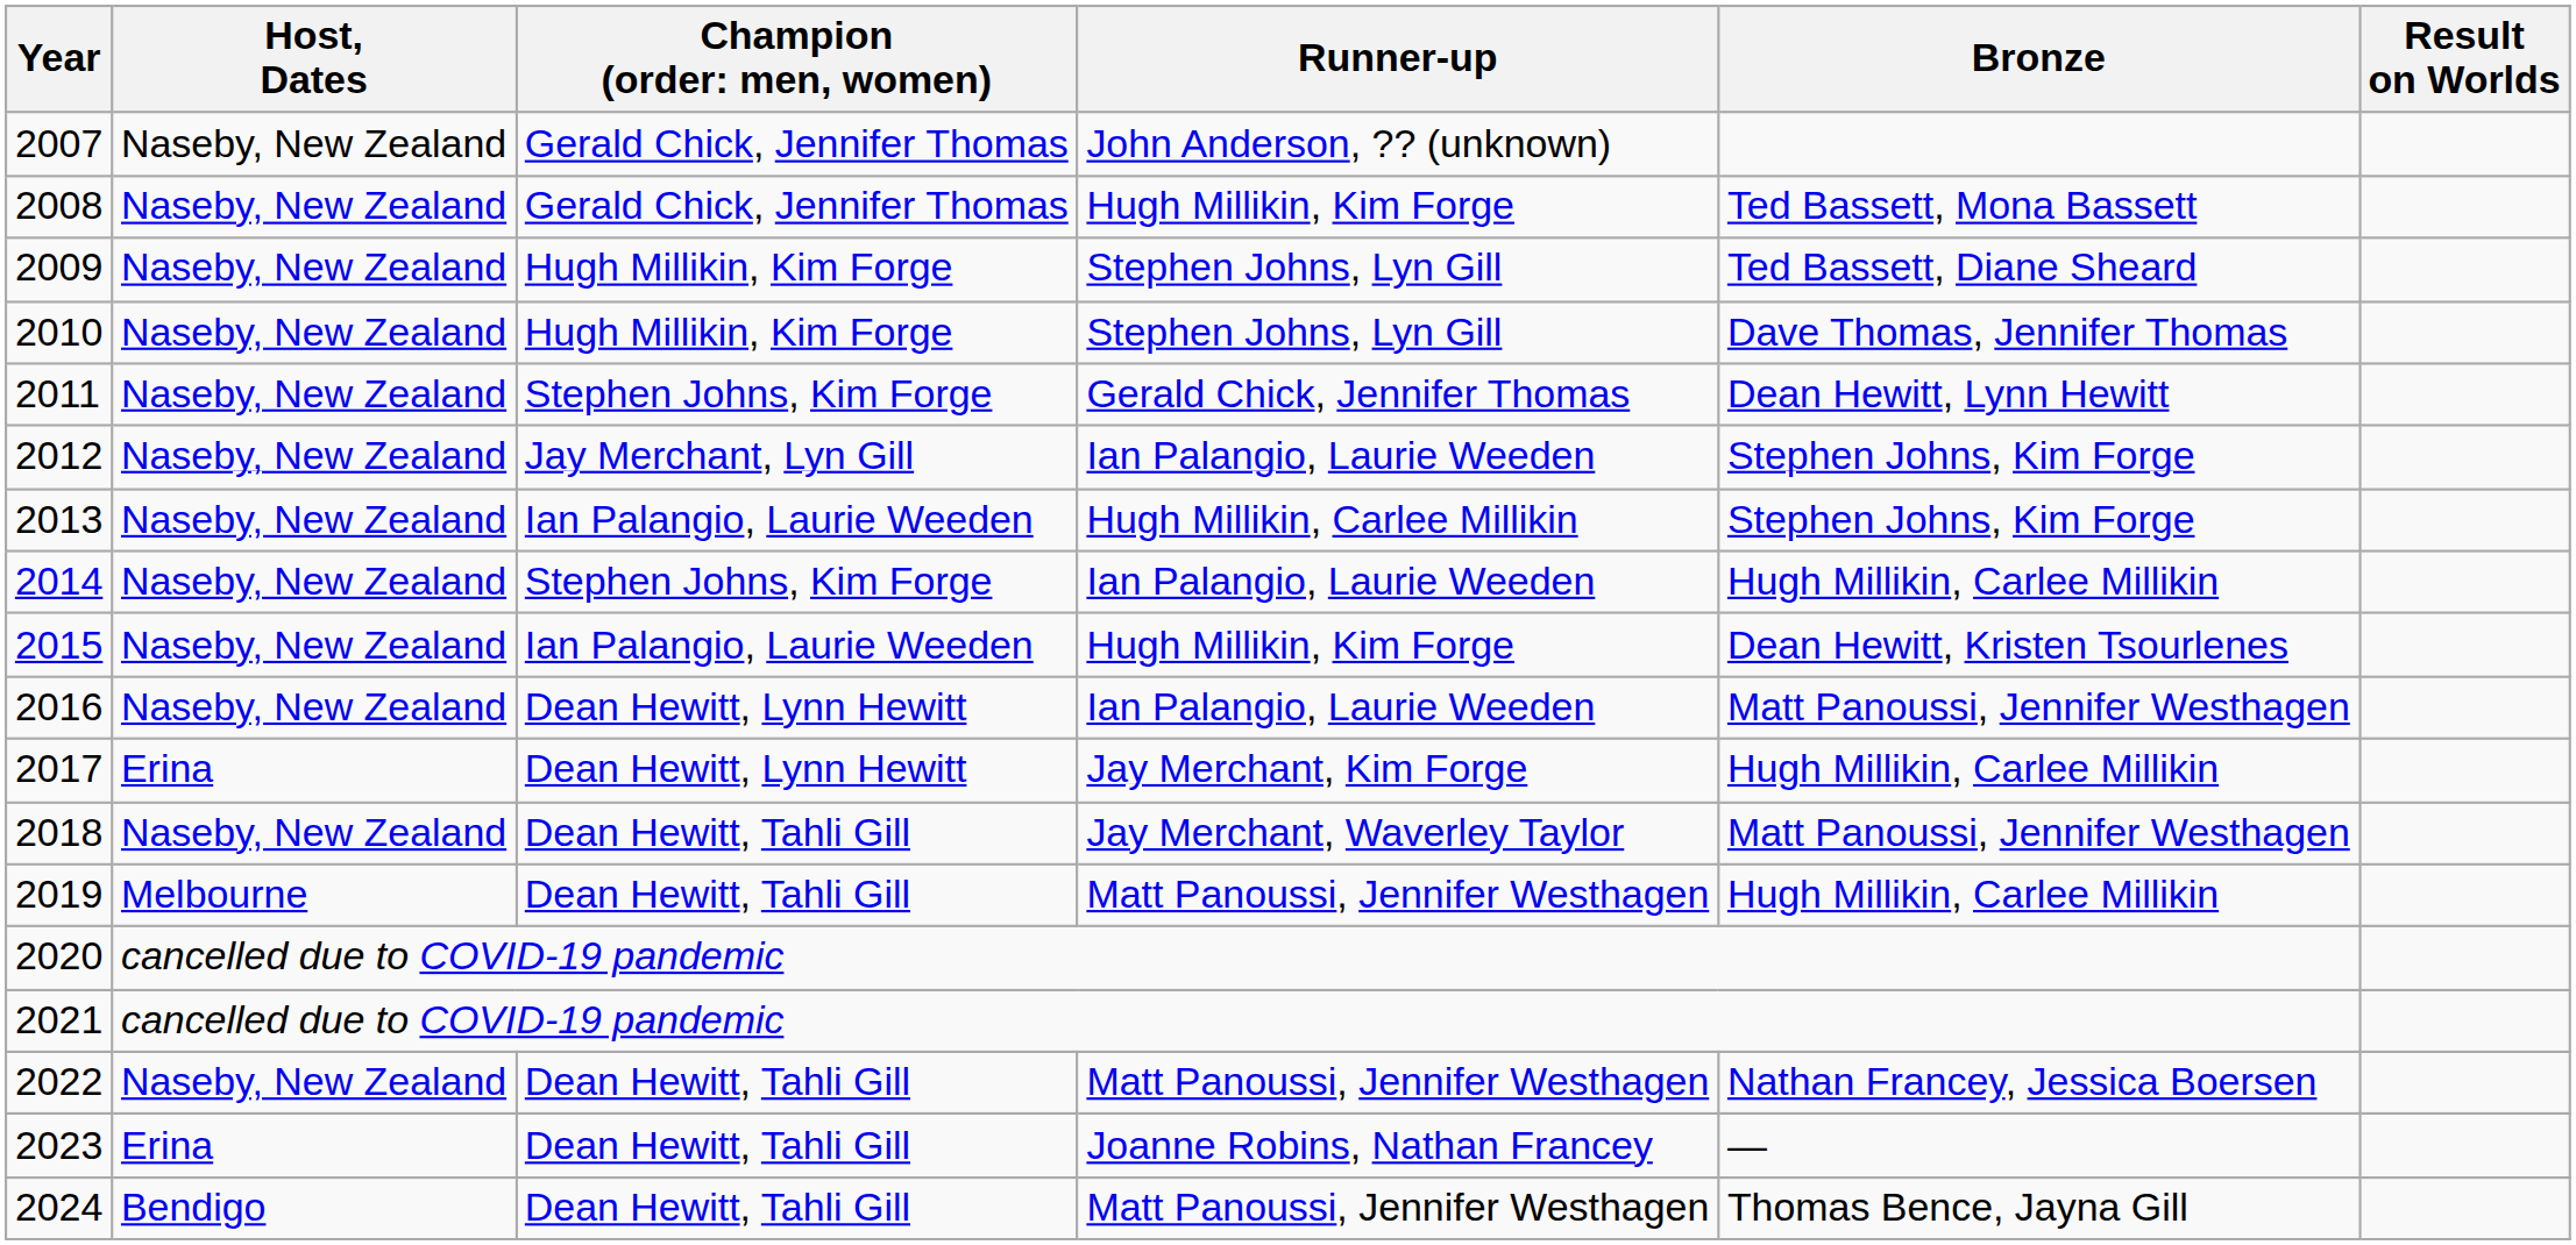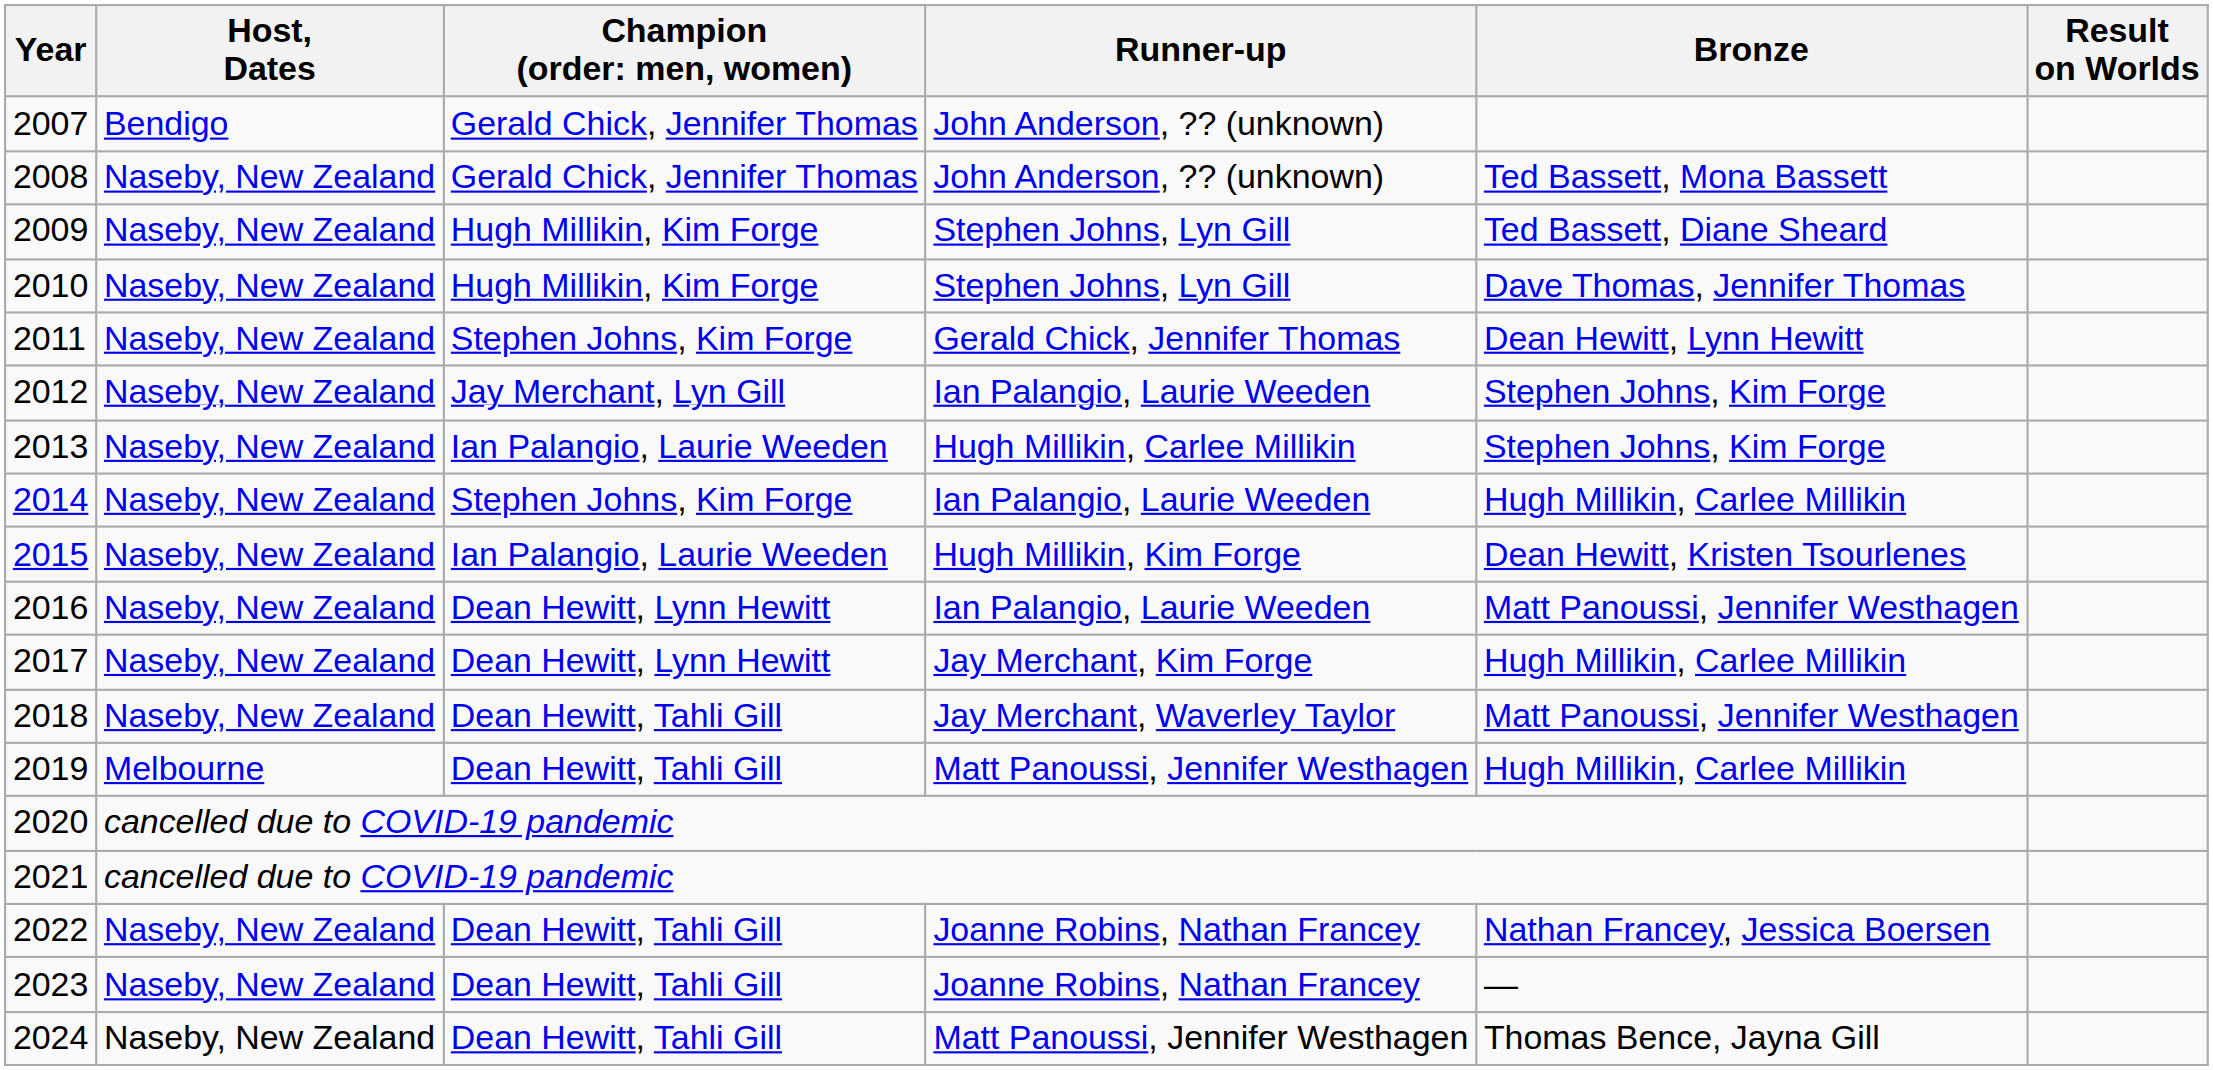 <table class="wikitable">
 <tr>
 <th>Year</th>
 <th>Host,<br>Dates</th>
 <th>Champion<br>(order: men, women)</th>
 <th>Runner-up</th>
 <th>Bronze</th>
 <th>Result<br>on Worlds</th>
 </tr>
 <tr>
 <td>2007</td>
-<td>Naseby, New Zealand<br></td>
+<td><a href='#'>Bendigo</a><br></td>
 <td><a href='#'>Gerald Chick</a>, <a href='#'>Jennifer Thomas</a></td>
 <td><a href='#'>John Anderson</a>, ?? (unknown)</td>
 <td></td>
 <td></td>
 </tr>
 <tr>
 <td>2008</td>
 <td><a href='#'>Naseby, New Zealand</a><br></td>
 <td><a href='#'>Gerald Chick</a>, <a href='#'>Jennifer Thomas</a></td>
-<td><a href='#'>Hugh Millikin</a>, <a href='#'>Kim Forge</a></td>
+<td><a href='#'>John Anderson</a>, ?? (unknown)</td>
 <td><a href='#'>Ted Bassett</a>, <a href='#'>Mona Bassett</a></td>
 <td></td>
 </tr>
 <tr>
 <td>2009</td>
 <td><a href='#'>Naseby, New Zealand</a><br></td>
 <td><a href='#'>Hugh Millikin</a>, <a href='#'>Kim Forge</a></td>
 <td><a href='#'>Stephen Johns</a>, <a href='#'>Lyn Gill</a></td>
 <td><a href='#'>Ted Bassett</a>, <a href='#'>Diane Sheard</a></td>
 <td></td>
 </tr>
 <tr>
 <td>2010</td>
 <td><a href='#'>Naseby, New Zealand</a><br></td>
 <td><a href='#'>Hugh Millikin</a>, <a href='#'>Kim Forge</a></td>
 <td><a href='#'>Stephen Johns</a>, <a href='#'>Lyn Gill</a></td>
 <td><a href='#'>Dave Thomas</a>, <a href='#'>Jennifer Thomas</a></td>
 <td></td>
 </tr>
 <tr>
 <td>2011</td>
 <td><a href='#'>Naseby, New Zealand</a><br></td>
 <td><a href='#'>Stephen Johns</a>, <a href='#'>Kim Forge</a></td>
 <td><a href='#'>Gerald Chick</a>, <a href='#'>Jennifer Thomas</a></td>
 <td><a href='#'>Dean Hewitt</a>, <a href='#'>Lynn Hewitt</a></td>
 <td></td>
 </tr>
 <tr>
 <td>2012</td>
 <td><a href='#'>Naseby, New Zealand</a><br></td>
 <td><a href='#'>Jay Merchant</a>, <a href='#'>Lyn Gill</a></td>
 <td><a href='#'>Ian Palangio</a>, <a href='#'>Laurie Weeden</a></td>
 <td><a href='#'>Stephen Johns</a>, <a href='#'>Kim Forge</a></td>
 <td></td>
 </tr>
 <tr>
 <td>2013</td>
 <td><a href='#'>Naseby, New Zealand</a><br></td>
 <td><a href='#'>Ian Palangio</a>, <a href='#'>Laurie Weeden</a></td>
 <td><a href='#'>Hugh Millikin</a>, <a href='#'>Carlee Millikin</a></td>
 <td><a href='#'>Stephen Johns</a>, <a href='#'>Kim Forge</a></td>
 <td></td>
 </tr>
 <tr>
 <td><a href='#'>2014</a></td>
 <td><a href='#'>Naseby, New Zealand</a><br></td>
 <td><a href='#'>Stephen Johns</a>, <a href='#'>Kim Forge</a></td>
 <td><a href='#'>Ian Palangio</a>, <a href='#'>Laurie Weeden</a></td>
 <td><a href='#'>Hugh Millikin</a>, <a href='#'>Carlee Millikin</a></td>
 <td></td>
 </tr>
 <tr>
 <td><a href='#'>2015</a></td>
 <td><a href='#'>Naseby, New Zealand</a><br></td>
 <td><a href='#'>Ian Palangio</a>, <a href='#'>Laurie Weeden</a></td>
 <td><a href='#'>Hugh Millikin</a>, <a href='#'>Kim Forge</a></td>
 <td><a href='#'>Dean Hewitt</a>, <a href='#'>Kristen Tsourlenes</a></td>
 <td></td>
 </tr>
 <tr>
 <td>2016</td>
 <td><a href='#'>Naseby, New Zealand</a><br></td>
 <td><a href='#'>Dean Hewitt</a>, <a href='#'>Lynn Hewitt</a></td>
 <td><a href='#'>Ian Palangio</a>, <a href='#'>Laurie Weeden</a></td>
 <td><a href='#'>Matt Panoussi</a>, <a href='#'>Jennifer Westhagen</a></td>
 <td></td>
 </tr>
 <tr>
 <td>2017</td>
-<td><a href='#'>Erina</a><br></td>
+<td><a href='#'>Naseby, New Zealand</a><br></td>
 <td><a href='#'>Dean Hewitt</a>, <a href='#'>Lynn Hewitt</a></td>
 <td><a href='#'>Jay Merchant</a>, <a href='#'>Kim Forge</a></td>
 <td><a href='#'>Hugh Millikin</a>, <a href='#'>Carlee Millikin</a></td>
 <td></td>
 </tr>
 <tr>
 <td>2018</td>
 <td><a href='#'>Naseby, New Zealand</a><br></td>
 <td><a href='#'>Dean Hewitt</a>, <a href='#'>Tahli Gill</a></td>
 <td><a href='#'>Jay Merchant</a>, <a href='#'>Waverley Taylor</a></td>
 <td><a href='#'>Matt Panoussi</a>, <a href='#'>Jennifer Westhagen</a></td>
 <td></td>
 </tr>
 <tr>
 <td>2019</td>
 <td><a href='#'>Melbourne</a><br></td>
 <td><a href='#'>Dean Hewitt</a>, <a href='#'>Tahli Gill</a></td>
 <td><a href='#'>Matt Panoussi</a>, <a href='#'>Jennifer Westhagen</a></td>
 <td><a href='#'>Hugh Millikin</a>, <a href='#'>Carlee Millikin</a></td>
 <td></td>
 </tr>
 <tr>
 <td>2020</td>
 <td colspan=4><em>cancelled due to <a href='#'>COVID-19 pandemic</a></em></td>
 <td></td>
 </tr>
 <tr>
 <td>2021</td>
 <td colspan=4><em>cancelled due to <a href='#'>COVID-19 pandemic</a></em></td>
 <td></td>
 </tr>
 <tr>
 <td>2022<br></td>
 <td><a href='#'>Naseby, New Zealand</a><br></td>
 <td><a href='#'>Dean Hewitt</a>, <a href='#'>Tahli Gill</a></td>
-<td><a href='#'>Matt Panoussi</a>, <a href='#'>Jennifer Westhagen</a></td>
+<td><a href='#'>Joanne Robins</a>, <a href='#'>Nathan Francey</a></td>
 <td><a href='#'>Nathan Francey</a>, <a href='#'>Jessica Boersen</a></td>
 <td></td>
 </tr>
 <tr>
 <td>2023<br></td>
-<td><a href='#'>Erina</a><br></td>
+<td><a href='#'>Naseby, New Zealand</a><br></td>
 <td><a href='#'>Dean Hewitt</a>, <a href='#'>Tahli Gill</a></td>
 <td><a href='#'>Joanne Robins</a>, <a href='#'>Nathan Francey</a></td>
 <td>—</td>
 <td></td>
 </tr>
 <tr>
 <td>2024</td>
-<td><a href='#'>Bendigo</a><br></td>
+<td>Naseby, New Zealand<br></td>
 <td><a href='#'>Dean Hewitt</a>, <a href='#'>Tahli Gill</a></td>
 <td><a href='#'>Matt Panoussi</a>, Jennifer Westhagen</td>
 <td>Thomas Bence, Jayna Gill</td>
 </tr>
 </table>
